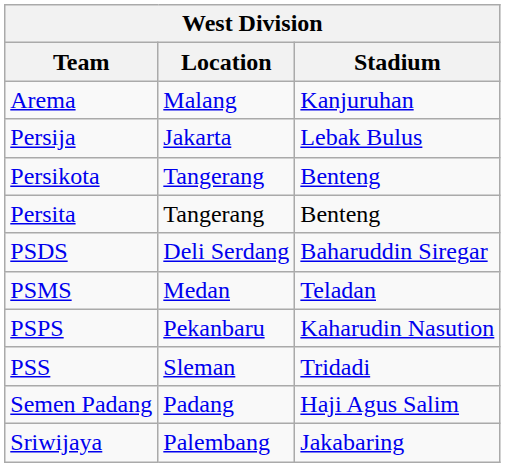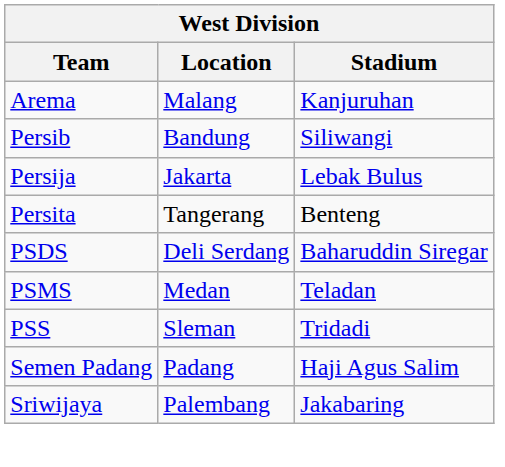 <table class="wikitable">
 <tr>
 <th colspan="3">West Division</th>
 </tr>
 <tr>
 <th>Team</th>
 <th>Location</th>
 <th>Stadium</th>
 </tr>
 <tr>
 <td><a href='#'>Arema</a></td>
 <td><a href='#'>Malang</a></td>
 <td><a href='#'>Kanjuruhan</a></td>
 </tr>
 <tr>
+<td><a href='#'>Persib</a></td>
+<td><a href='#'>Bandung</a></td>
+<td><a href='#'>Siliwangi</a></td>
+</tr>
+<tr>
 <td><a href='#'>Persija</a></td>
 <td><a href='#'>Jakarta</a></td>
 <td><a href='#'>Lebak Bulus</a></td>
-</tr>
-<tr>
-<td><a href='#'>Persikota</a></td>
-<td><a href='#'>Tangerang</a></td>
-<td><a href='#'>Benteng</a></td>
 </tr>
 <tr>
 <td><a href='#'>Persita</a></td>
 <td>Tangerang</td>
 <td>Benteng</td>
 </tr>
 <tr>
 <td><a href='#'>PSDS</a></td>
 <td><a href='#'>Deli Serdang</a></td>
 <td><a href='#'>Baharuddin Siregar</a></td>
 </tr>
 <tr>
 <td><a href='#'>PSMS</a></td>
 <td><a href='#'>Medan</a></td>
 <td><a href='#'>Teladan</a></td>
 </tr>
 <tr>
-<td><a href='#'>PSPS</a></td>
-<td><a href='#'>Pekanbaru</a></td>
-<td><a href='#'>Kaharudin Nasution</a></td>
-</tr>
-<tr>
 <td><a href='#'>PSS</a></td>
 <td><a href='#'>Sleman</a></td>
 <td><a href='#'>Tridadi</a></td>
 </tr>
 <tr>
 <td><a href='#'>Semen Padang</a></td>
 <td><a href='#'>Padang</a></td>
 <td><a href='#'>Haji Agus Salim</a></td>
 </tr>
 <tr>
 <td><a href='#'>Sriwijaya</a></td>
 <td><a href='#'>Palembang</a></td>
 <td><a href='#'>Jakabaring</a></td>
 </tr>
 </table>
